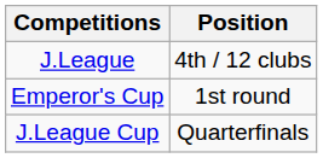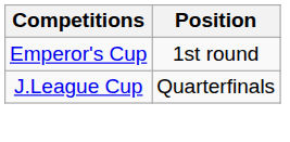 <table class="wikitable" style="text-align:center;">
 <tr>
 <th>Competitions</th>
 <th>Position</th>
-</tr>
-<tr>
-<td><a href='#'>J.League</a></td>
-<td>4th / 12 clubs</td>
 </tr>
 <tr>
 <td><a href='#'>Emperor's Cup</a></td>
 <td>1st round</td>
 </tr>
 <tr>
 <td><a href='#'>J.League Cup</a></td>
 <td>Quarterfinals</td>
 </tr>
 </table>
